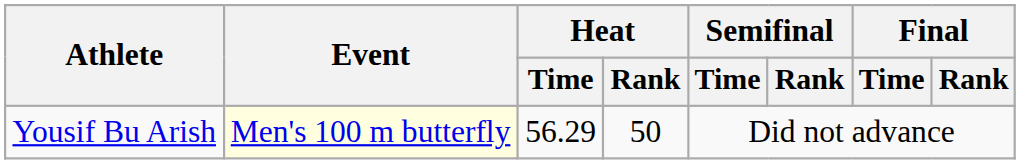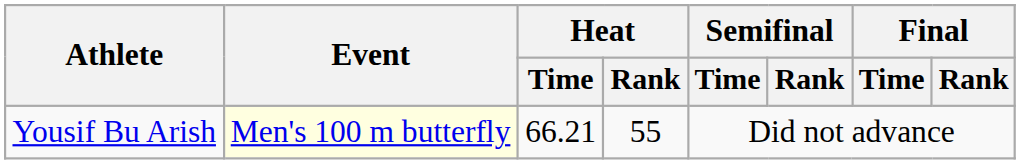 <table class=wikitable style="font-size:90%">
 <tr>
 <th rowspan="2">Athlete</th>
 <th rowspan="2">Event</th>
 <th colspan="2">Heat</th>
 <th colspan="2">Semifinal</th>
 <th colspan="2">Final</th>
 </tr>
 <tr style="font-size:95%">
 <th>Time</th>
 <th>Rank</th>
 <th>Time</th>
 <th>Rank</th>
 <th>Time</th>
 <th>Rank</th>
 </tr>
 <tr align=center>
 <td align=left><a href='#'>Yousif Bu Arish</a></td>
 <td align=left style="background: lightyellow;"><a href='#'>Men's 100 m butterfly</a></td>
-<td>56.29</td>
-<td>50</td>
+<td>66.21</td>
+<td>55</td>
 <td colspan="4">Did not advance</td>
 </tr>
 </table>
